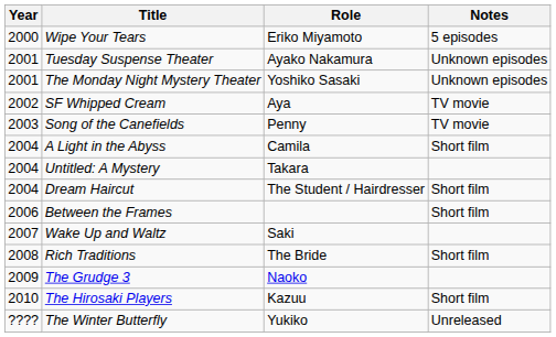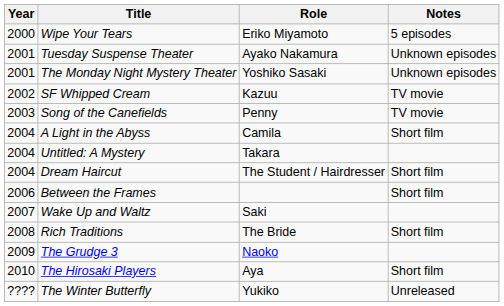 <table class="wikitable">
 <tr>
 <th>Year</th>
 <th>Title</th>
 <th>Role</th>
 <th>Notes</th>
 </tr>
 <tr>
 <td>2000</td>
 <td><em>Wipe Your Tears</em></td>
 <td>Eriko Miyamoto</td>
 <td>5 episodes</td>
 </tr>
 <tr>
 <td>2001</td>
 <td><em>Tuesday Suspense Theater</em></td>
 <td>Ayako Nakamura</td>
 <td>Unknown episodes</td>
 </tr>
 <tr>
 <td>2001</td>
 <td><em>The Monday Night Mystery Theater</em></td>
 <td>Yoshiko Sasaki</td>
 <td>Unknown episodes</td>
 </tr>
 <tr>
 <td>2002</td>
 <td><em>SF Whipped Cream</em></td>
-<td>Aya</td>
+<td>Kazuu</td>
 <td>TV movie</td>
 </tr>
 <tr>
 <td>2003</td>
 <td><em>Song of the Canefields</em></td>
 <td>Penny</td>
 <td>TV movie</td>
 </tr>
 <tr>
 <td>2004</td>
 <td><em>A Light in the Abyss</em></td>
 <td>Camila</td>
 <td>Short film</td>
 </tr>
 <tr>
 <td>2004</td>
 <td><em>Untitled: A Mystery</em></td>
 <td>Takara</td>
 <td></td>
 </tr>
 <tr>
 <td>2004</td>
 <td><em>Dream Haircut</em></td>
 <td>The Student / Hairdresser</td>
 <td>Short film</td>
 </tr>
 <tr>
 <td>2006</td>
 <td><em>Between the Frames</em></td>
 <td></td>
 <td>Short film</td>
 </tr>
 <tr>
 <td>2007</td>
 <td><em>Wake Up and Waltz</em></td>
 <td>Saki</td>
 <td></td>
 </tr>
 <tr>
 <td>2008</td>
 <td><em>Rich Traditions</em></td>
 <td>The Bride</td>
 <td>Short film</td>
 </tr>
 <tr>
 <td>2009</td>
 <td><em><a href='#'>The Grudge 3</a></em></td>
 <td><a href='#'>Naoko</a></td>
 <td></td>
 </tr>
 <tr>
 <td>2010</td>
 <td><em><a href='#'>The Hirosaki Players</a></em></td>
-<td>Kazuu</td>
+<td>Aya</td>
 <td>Short film</td>
 </tr>
 <tr>
 <td>????</td>
 <td><em>The Winter Butterfly</em></td>
 <td>Yukiko</td>
 <td>Unreleased</td>
 </tr>
 </table>
